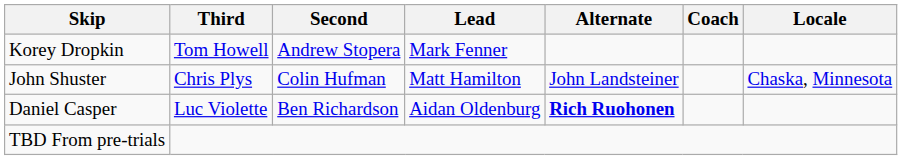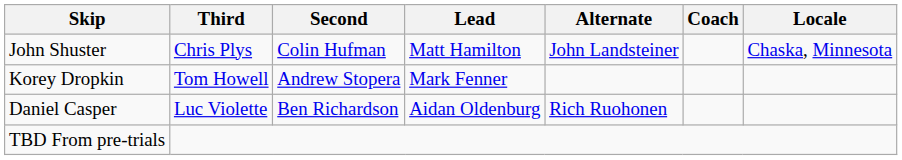 <table class=wikitable>
 <tr>
 <th scope="col">Skip</th>
 <th scope="col">Third</th>
 <th scope="col">Second</th>
 <th scope="col">Lead</th>
 <th scope="col">Alternate</th>
 <th scope="col">Coach</th>
 <th scope="col">Locale</th>
 </tr>
 <tr>
+<td>John Shuster</td>
+<td><a href='#'>Chris Plys</a></td>
+<td><a href='#'>Colin Hufman</a></td>
+<td><a href='#'>Matt Hamilton</a></td>
+<td><a href='#'>John Landsteiner</a></td>
+<td></td>
+<td> <a href='#'>Chaska</a>, <a href='#'>Minnesota</a></td>
+</tr>
+<tr>
 <td>Korey Dropkin</td>
 <td><a href='#'>Tom Howell</a></td>
 <td><a href='#'>Andrew Stopera</a></td>
 <td><a href='#'>Mark Fenner</a></td>
 <td></td>
 <td></td>
 <td></td>
 </tr>
 <tr>
-<td>John Shuster</td>
-<td><a href='#'>Chris Plys</a></td>
-<td><a href='#'>Colin Hufman</a></td>
-<td><a href='#'>Matt Hamilton</a></td>
-<td><a href='#'>John Landsteiner</a></td>
-<td></td>
-<td> <a href='#'>Chaska</a>, <a href='#'>Minnesota</a></td>
-</tr>
-<tr>
 <td>Daniel Casper</td>
 <td><a href='#'>Luc Violette</a></td>
 <td><a href='#'>Ben Richardson</a></td>
 <td><a href='#'>Aidan Oldenburg</a></td>
-<td><strong><a href='#'>Rich Ruohonen</a></strong></td>
+<td><a href='#'>Rich Ruohonen</a></td>
 <td></td>
 <td></td>
 </tr>
 <tr>
 <td>TBD From pre-trials</td>
 </tr>
 </table>
